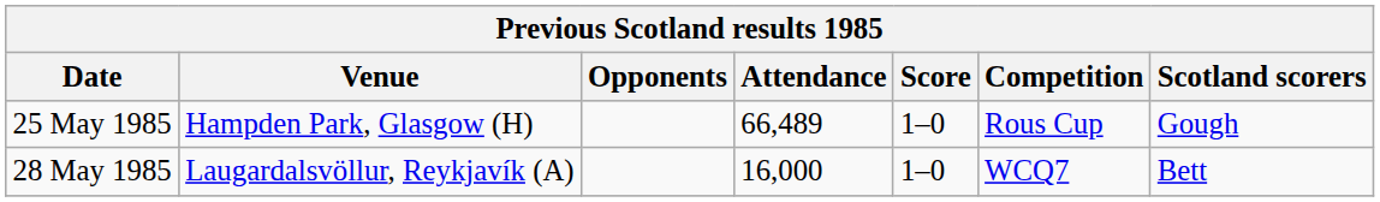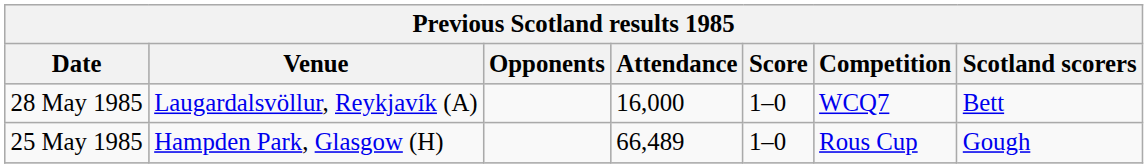 <table class="wikitable">
 <tr>
 <th colspan=7>Previous Scotland results 1985</th>
 </tr>
 <tr>
 <th>Date</th>
 <th>Venue</th>
 <th>Opponents</th>
 <th>Attendance</th>
 <th>Score</th>
 <th>Competition</th>
 <th>Scotland scorers</th>
 </tr>
 <tr>
+<td>28 May 1985</td>
+<td><a href='#'>Laugardalsvöllur</a>, <a href='#'>Reykjavík</a> (A)</td>
+<td></td>
+<td>16,000</td>
+<td>1–0</td>
+<td><a href='#'>WCQ7</a></td>
+<td><a href='#'>Bett</a></td>
+</tr>
+<tr>
 <td>25 May 1985</td>
 <td><a href='#'>Hampden Park</a>, <a href='#'>Glasgow</a> (H)</td>
 <td></td>
 <td>66,489</td>
 <td>1–0</td>
 <td><a href='#'>Rous Cup</a></td>
 <td><a href='#'>Gough</a></td>
 </tr>
-<tr>
-<td>28 May 1985</td>
-<td><a href='#'>Laugardalsvöllur</a>, <a href='#'>Reykjavík</a> (A)</td>
-<td></td>
-<td>16,000</td>
-<td>1–0</td>
-<td><a href='#'>WCQ7</a></td>
-<td><a href='#'>Bett</a></td>
-</tr>
 </table>
